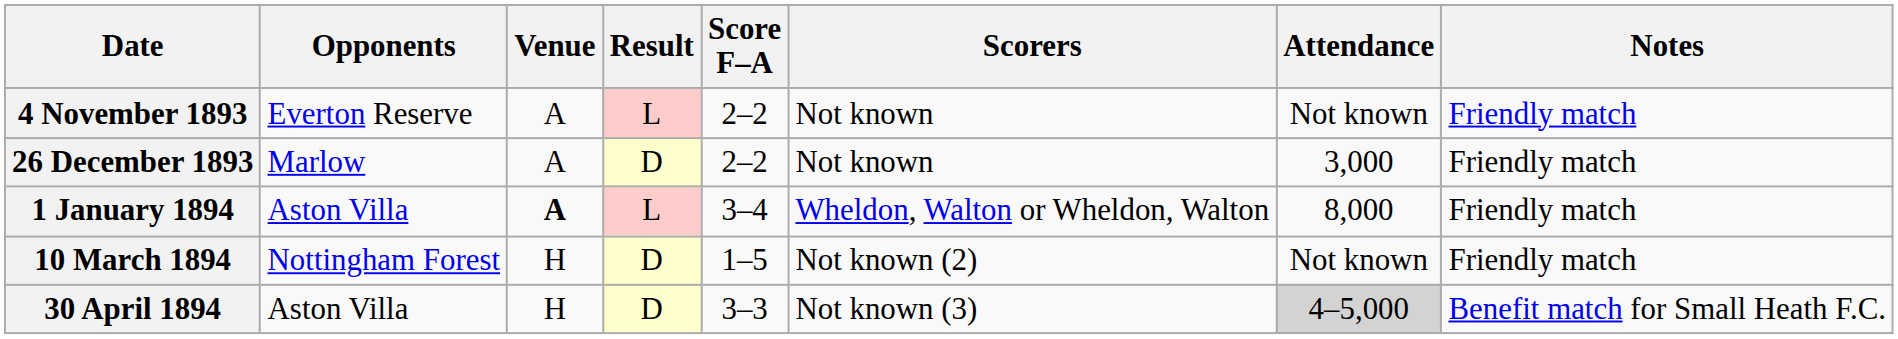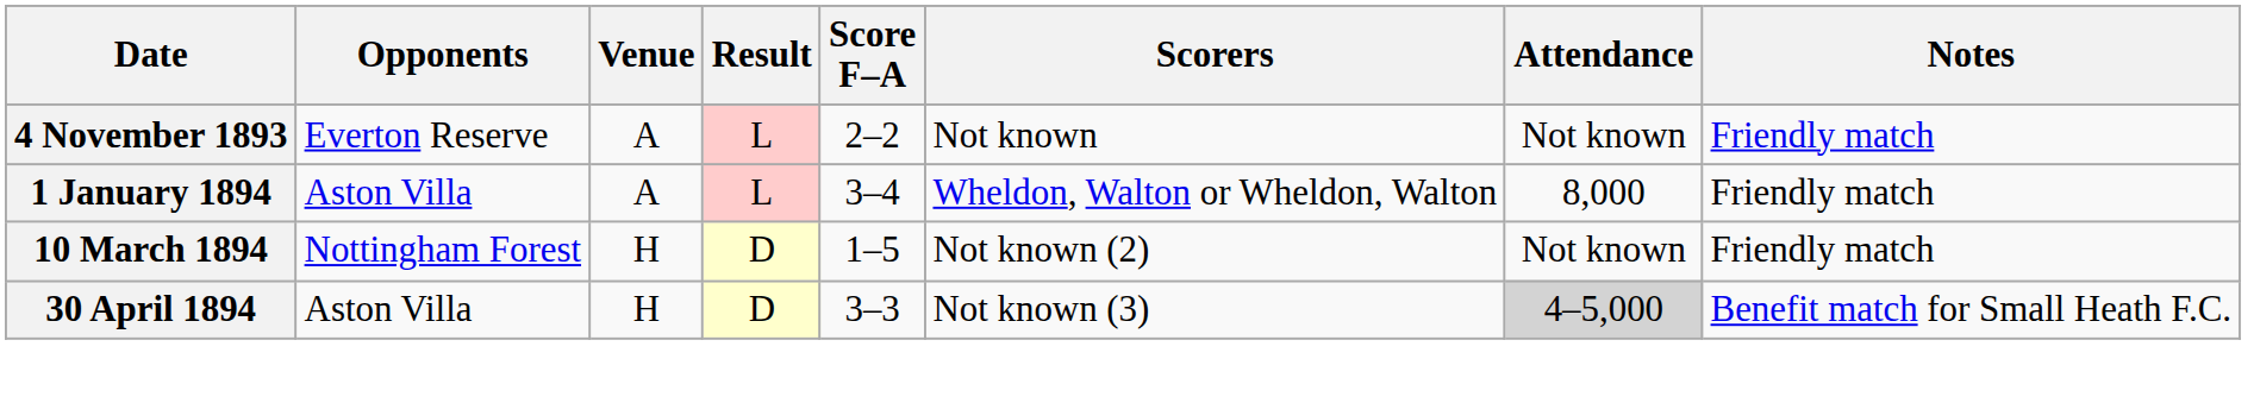 <table class="wikitable plainrowheaders" style="text-align:center">
 <tr>
 <th scope=col>Date</th>
 <th scope=col>Opponents</th>
 <th scope=col>Venue</th>
 <th scope=col>Result</th>
 <th scope=col>Score<br>F–A</th>
 <th scope=col>Scorers</th>
 <th scope=col>Attendance</th>
 <th scope=col>Notes</th>
 </tr>
 <tr>
 <th scope=row>4 November 1893</th>
 <td style=text-align:left><a href='#'>Everton</a> Reserve</td>
 <td>A</td>
 <td style=background:#fcc>L</td>
 <td>2–2</td>
 <td style=text-align:left>Not known</td>
 <td>Not known</td>
 <td style=text-align:left><a href='#'>Friendly match</a></td>
 </tr>
 <tr>
-<th scope=row>26 December 1893</th>
-<td style=text-align:left><a href='#'>Marlow</a></td>
-<td>A</td>
-<td style=background:#ffc>D</td>
-<td>2–2</td>
-<td style=text-align:left>Not known</td>
-<td>3,000</td>
-<td style=text-align:left>Friendly match</td>
-</tr>
-<tr>
 <th scope=row>1 January 1894</th>
 <td style=text-align:left><a href='#'>Aston Villa</a></td>
-<td><strong>A</strong></td>
+<td>A</td>
 <td style=background:#fcc>L</td>
 <td>3–4</td>
 <td style=text-align:left><a href='#'>Wheldon</a>, <a href='#'>Walton</a> or Wheldon, Walton</td>
 <td>8,000</td>
 <td style=text-align:left>Friendly match</td>
 </tr>
 <tr>
 <th scope=row>10 March 1894</th>
 <td style=text-align:left><a href='#'>Nottingham Forest</a></td>
 <td>H</td>
 <td style=background:#ffc>D</td>
 <td>1–5</td>
 <td style=text-align:left>Not known (2)</td>
 <td>Not known</td>
 <td style=text-align:left>Friendly match</td>
 </tr>
 <tr>
 <th scope=row>30 April 1894</th>
 <td style=text-align:left>Aston Villa</td>
 <td>H</td>
 <td style=background:#ffc>D</td>
 <td>3–3</td>
 <td style=text-align:left>Not known (3)</td>
 <td style="background: lightgrey;">4–5,000</td>
 <td style=text-align:left><a href='#'>Benefit match</a> for Small Heath F.C.</td>
 </tr>
 </table>
